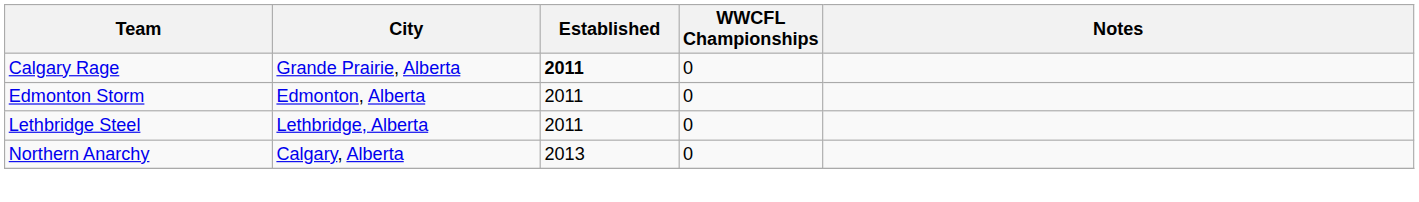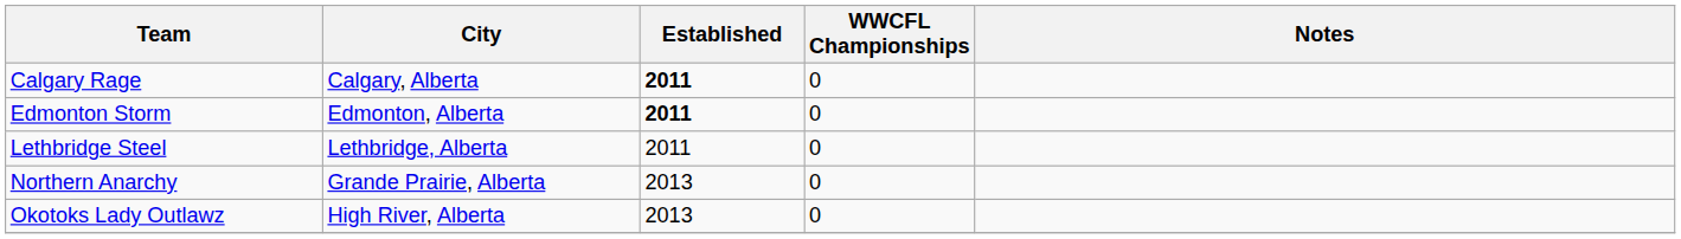 <table class="wikitable">
 <tr>
 <th bgcolor="#DDDDFF" width="20%">Team</th>
 <th bgcolor="#DDDDFF" width="20%">City</th>
 <th bgcolor="#DDDDFF" width="10%">Established</th>
 <th bgcolor="#DDDDFF" width="5%">WWCFL Championships</th>
 <th bgcolor="#DDDDFF" width="45%">Notes</th>
 </tr>
 <tr>
 <td><a href='#'>Calgary Rage</a></td>
-<td><a href='#'>Grande Prairie</a>, <a href='#'>Alberta</a></td>
+<td><a href='#'>Calgary</a>, <a href='#'>Alberta</a></td>
 <td><strong>2011</strong></td>
 <td>0</td>
 <td></td>
 </tr>
 <tr>
 <td><a href='#'>Edmonton Storm</a></td>
 <td><a href='#'>Edmonton</a>, <a href='#'>Alberta</a></td>
-<td>2011</td>
+<td><strong>2011</strong></td>
 <td>0</td>
 <td></td>
 </tr>
 <tr>
 <td><a href='#'>Lethbridge Steel</a></td>
 <td><a href='#'>Lethbridge, Alberta</a></td>
 <td>2011</td>
 <td>0</td>
 <td></td>
 </tr>
 <tr>
 <td><a href='#'>Northern Anarchy</a></td>
-<td><a href='#'>Calgary</a>, <a href='#'>Alberta</a></td>
+<td><a href='#'>Grande Prairie</a>, <a href='#'>Alberta</a></td>
+<td>2013</td>
+<td>0</td>
+<td></td>
+</tr>
+<tr>
+<td><a href='#'>Okotoks Lady Outlawz</a></td>
+<td><a href='#'>High River</a>, <a href='#'>Alberta</a></td>
 <td>2013</td>
 <td>0</td>
 <td></td>
 </tr>
 <tr>
 </tr>
 </table>
